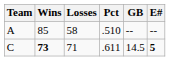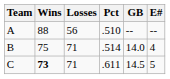 <table class="wikitable">
 <tr>
 <th>Team</th>
 <th>Wins</th>
 <th>Losses</th>
 <th>Pct</th>
 <th>GB</th>
 <th>E#</th>
 </tr>
 <tr>
 <td>A</td>
-<td>85</td>
-<td>58</td>
+<td>88</td>
+<td>56</td>
 <td>.510</td>
 <td>--</td>
 <td>--</td>
+</tr>
+<tr>
+<td>B</td>
+<td>75</td>
+<td>71</td>
+<td>.514</td>
+<td>14.0</td>
+<td>4</td>
 </tr>
 <tr>
 <td>C</td>
 <td><strong>73</strong></td>
 <td>71</td>
 <td>.611</td>
 <td>14.5</td>
-<td><strong>5</strong></td>
+<td>5</td>
 </tr>
 </table>
